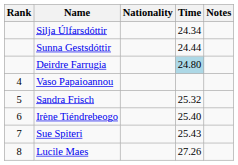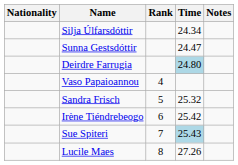 <table class="wikitable sortable" style="text-align:center; font-size:95%">
 <tr>
+<th>Nationality</th>
+<th>Name</th>
 <th>Rank</th>
-<th>Name</th>
-<th>Nationality</th>
 <th>Time</th>
 <th>Notes</th>
 </tr>
 <tr>
+<td align=left></td>
+<td align=left><a href='#'>Silja Úlfarsdóttir</a></td>
 <td></td>
-<td align=left><a href='#'>Silja Úlfarsdóttir</a></td>
-<td align=left></td>
 <td>24.34</td>
 <td></td>
 </tr>
 <tr>
+<td align=left></td>
+<td align=left><a href='#'>Sunna Gestsdóttir</a></td>
 <td></td>
-<td align=left><a href='#'>Sunna Gestsdóttir</a></td>
-<td align=left></td>
-<td>24.44</td>
+<td>24.47</td>
 <td></td>
 </tr>
 <tr>
+<td align=left></td>
+<td align=left><a href='#'>Deirdre Farrugia</a></td>
 <td></td>
-<td align=left><a href='#'>Deirdre Farrugia</a></td>
-<td align=left></td>
 <td style="background: lightblue;">24.80</td>
 <td></td>
 </tr>
 <tr>
+<td align=left></td>
+<td align=left><a href='#'>Vaso Papaioannou</a></td>
 <td>4</td>
-<td align=left><a href='#'>Vaso Papaioannou</a></td>
-<td align=left></td>
 <td></td>
 <td></td>
 </tr>
 <tr>
+<td align=left></td>
+<td align=left><a href='#'>Sandra Frisch</a></td>
 <td>5</td>
-<td align=left><a href='#'>Sandra Frisch</a></td>
-<td align=left></td>
 <td>25.32</td>
 <td></td>
 </tr>
 <tr>
+<td align=left></td>
+<td align=left><a href='#'>Irène Tiéndrebeogo</a></td>
 <td>6</td>
-<td align=left><a href='#'>Irène Tiéndrebeogo</a></td>
-<td align=left></td>
-<td>25.40</td>
+<td>25.42</td>
 <td></td>
 </tr>
 <tr>
+<td align=left></td>
+<td align=left><a href='#'>Sue Spiteri</a></td>
 <td>7</td>
-<td align=left><a href='#'>Sue Spiteri</a></td>
-<td align=left></td>
-<td>25.43</td>
+<td style="background: lightblue;">25.43</td>
 <td></td>
 </tr>
 <tr>
+<td align=left></td>
+<td align=left><a href='#'>Lucile Maes</a></td>
 <td>8</td>
-<td align=left><a href='#'>Lucile Maes</a></td>
-<td align=left></td>
 <td>27.26</td>
 <td></td>
 </tr>
 </table>
